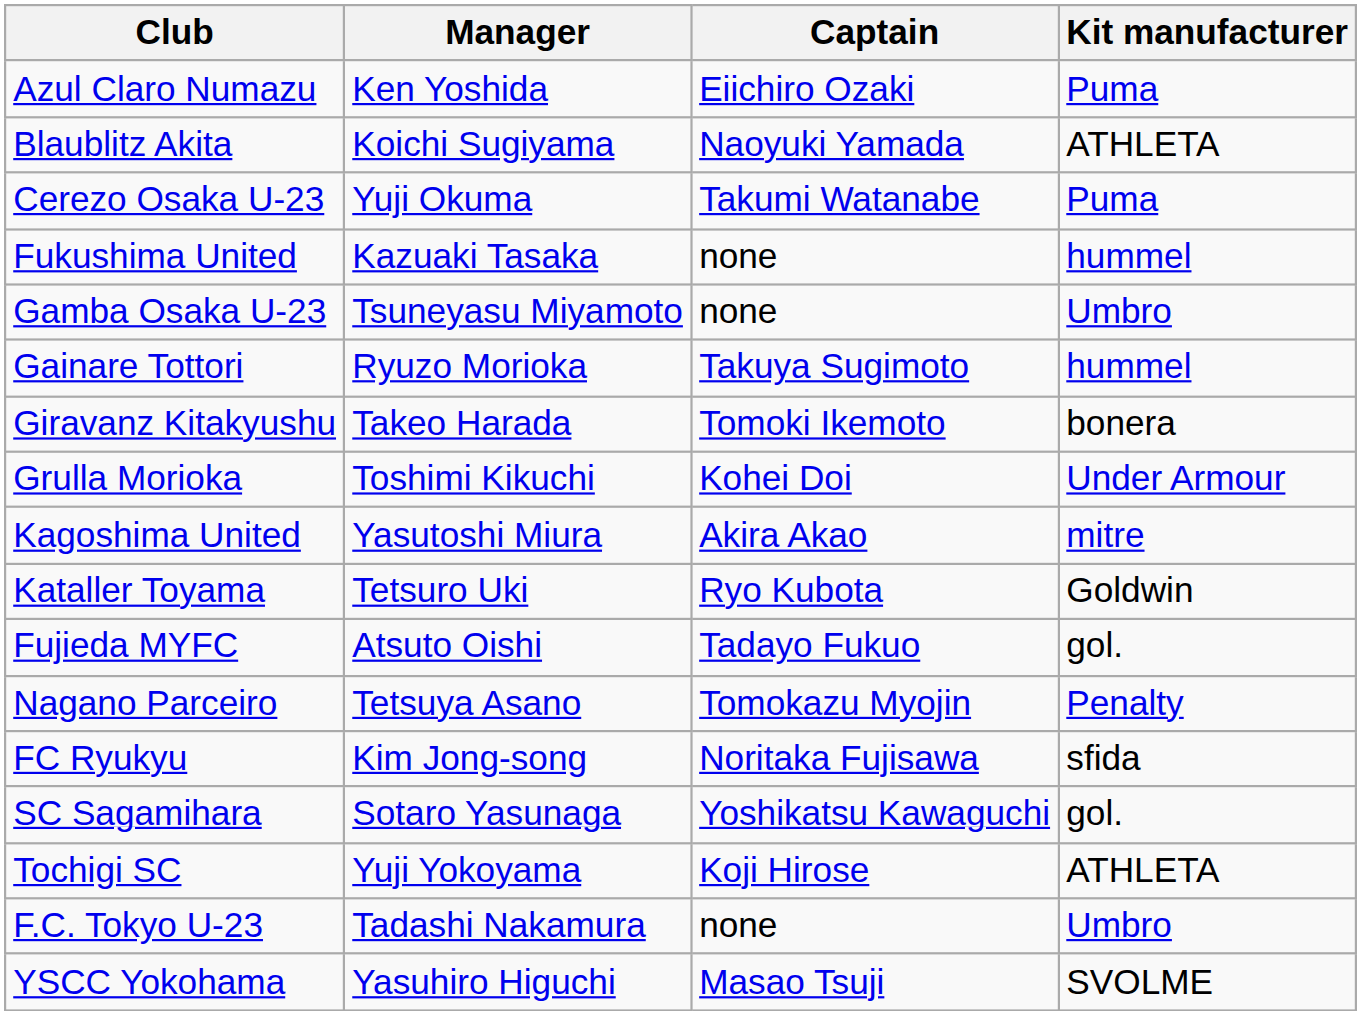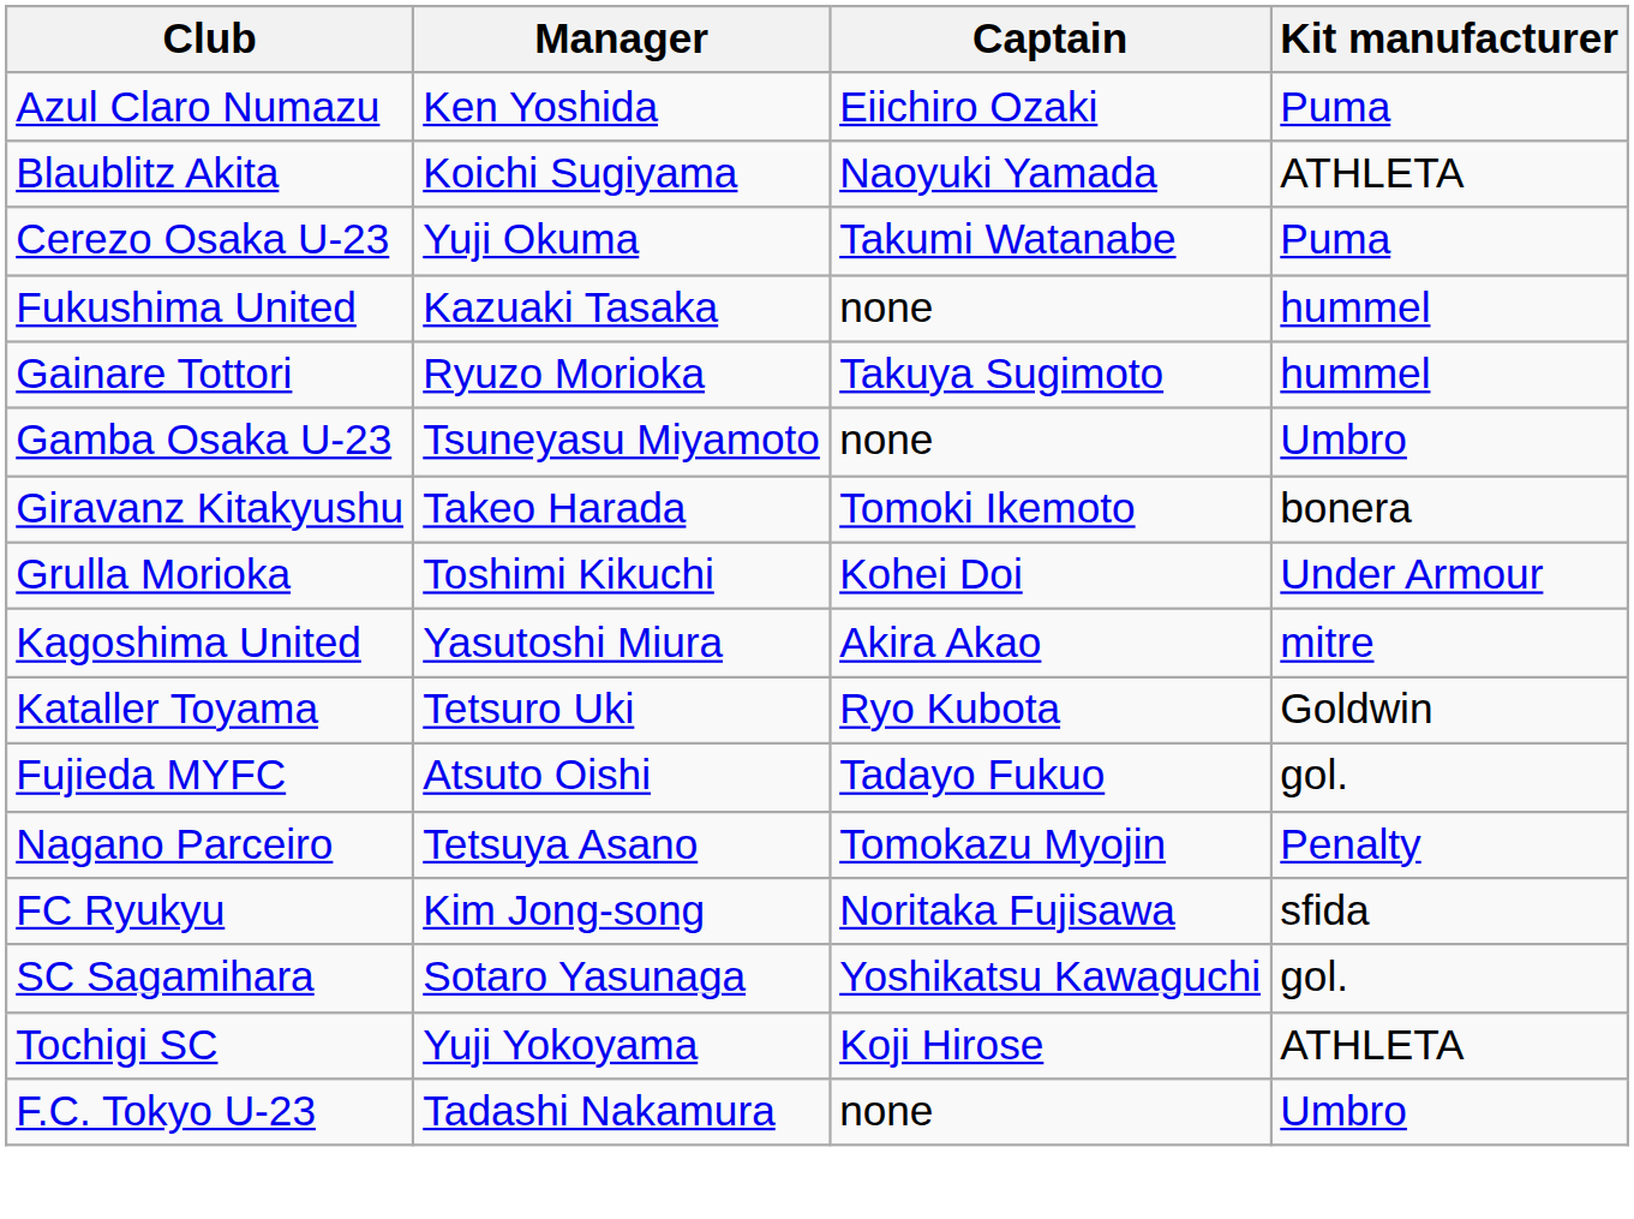 <table class="wikitable sortable">
 <tr>
 <th>Club</th>
 <th>Manager</th>
 <th>Captain</th>
 <th>Kit manufacturer</th>
 </tr>
 <tr>
 <td><a href='#'>Azul Claro Numazu</a></td>
 <td> <a href='#'>Ken Yoshida</a></td>
 <td> <a href='#'>Eiichiro Ozaki</a></td>
 <td><a href='#'>Puma</a></td>
 </tr>
 <tr>
 <td><a href='#'>Blaublitz Akita</a></td>
 <td> <a href='#'>Koichi Sugiyama</a></td>
 <td> <a href='#'>Naoyuki Yamada</a></td>
 <td>ATHLETA</td>
 </tr>
 <tr>
 <td><a href='#'>Cerezo Osaka U-23</a></td>
 <td> <a href='#'>Yuji Okuma</a></td>
 <td> <a href='#'>Takumi Watanabe</a></td>
 <td><a href='#'>Puma</a></td>
 </tr>
 <tr>
 <td><a href='#'>Fukushima United</a></td>
 <td> <a href='#'>Kazuaki Tasaka</a></td>
 <td>none</td>
 <td><a href='#'>hummel</a></td>
 </tr>
 <tr>
+<td><a href='#'>Gainare Tottori</a></td>
+<td> <a href='#'>Ryuzo Morioka</a></td>
+<td> <a href='#'>Takuya Sugimoto</a></td>
+<td><a href='#'>hummel</a></td>
+</tr>
+<tr>
 <td><a href='#'>Gamba Osaka U-23</a></td>
 <td> <a href='#'>Tsuneyasu Miyamoto</a></td>
 <td>none</td>
 <td><a href='#'>Umbro</a></td>
-</tr>
-<tr>
-<td><a href='#'>Gainare Tottori</a></td>
-<td> <a href='#'>Ryuzo Morioka</a></td>
-<td> <a href='#'>Takuya Sugimoto</a></td>
-<td><a href='#'>hummel</a></td>
 </tr>
 <tr>
 <td><a href='#'>Giravanz Kitakyushu</a></td>
 <td> <a href='#'>Takeo Harada</a></td>
 <td> <a href='#'>Tomoki Ikemoto</a></td>
 <td>bonera</td>
 </tr>
 <tr>
 <td><a href='#'>Grulla Morioka</a></td>
 <td> <a href='#'>Toshimi Kikuchi</a></td>
 <td> <a href='#'>Kohei Doi</a></td>
 <td><a href='#'>Under Armour</a></td>
 </tr>
 <tr>
 <td><a href='#'>Kagoshima United</a></td>
 <td> <a href='#'>Yasutoshi Miura</a></td>
 <td> <a href='#'>Akira Akao</a></td>
 <td><a href='#'>mitre</a></td>
 </tr>
 <tr>
 <td><a href='#'>Kataller Toyama</a></td>
 <td> <a href='#'>Tetsuro Uki</a></td>
 <td> <a href='#'>Ryo Kubota</a></td>
 <td>Goldwin</td>
 </tr>
 <tr>
 <td><a href='#'>Fujieda MYFC</a></td>
 <td> <a href='#'>Atsuto Oishi</a></td>
 <td> <a href='#'>Tadayo Fukuo</a></td>
 <td>gol.</td>
 </tr>
 <tr>
 <td><a href='#'>Nagano Parceiro</a></td>
 <td> <a href='#'>Tetsuya Asano</a></td>
 <td> <a href='#'>Tomokazu Myojin</a></td>
 <td><a href='#'>Penalty</a></td>
 </tr>
 <tr>
 <td><a href='#'>FC Ryukyu</a></td>
 <td> <a href='#'>Kim Jong-song</a></td>
 <td> <a href='#'>Noritaka Fujisawa</a></td>
 <td>sfida</td>
 </tr>
 <tr>
 <td><a href='#'>SC Sagamihara</a></td>
 <td> <a href='#'>Sotaro Yasunaga</a></td>
 <td> <a href='#'>Yoshikatsu Kawaguchi</a></td>
 <td>gol.</td>
 </tr>
 <tr>
 <td><a href='#'>Tochigi SC</a></td>
 <td> <a href='#'>Yuji Yokoyama</a></td>
 <td> <a href='#'>Koji Hirose</a></td>
 <td>ATHLETA</td>
 </tr>
 <tr>
 <td><a href='#'>F.C. Tokyo U-23</a></td>
 <td> <a href='#'>Tadashi Nakamura</a></td>
 <td>none</td>
 <td><a href='#'>Umbro</a></td>
 </tr>
-<tr>
-<td><a href='#'>YSCC Yokohama</a></td>
-<td> <a href='#'>Yasuhiro Higuchi</a></td>
-<td> <a href='#'>Masao Tsuji</a></td>
-<td>SVOLME</td>
-</tr>
 </table>
